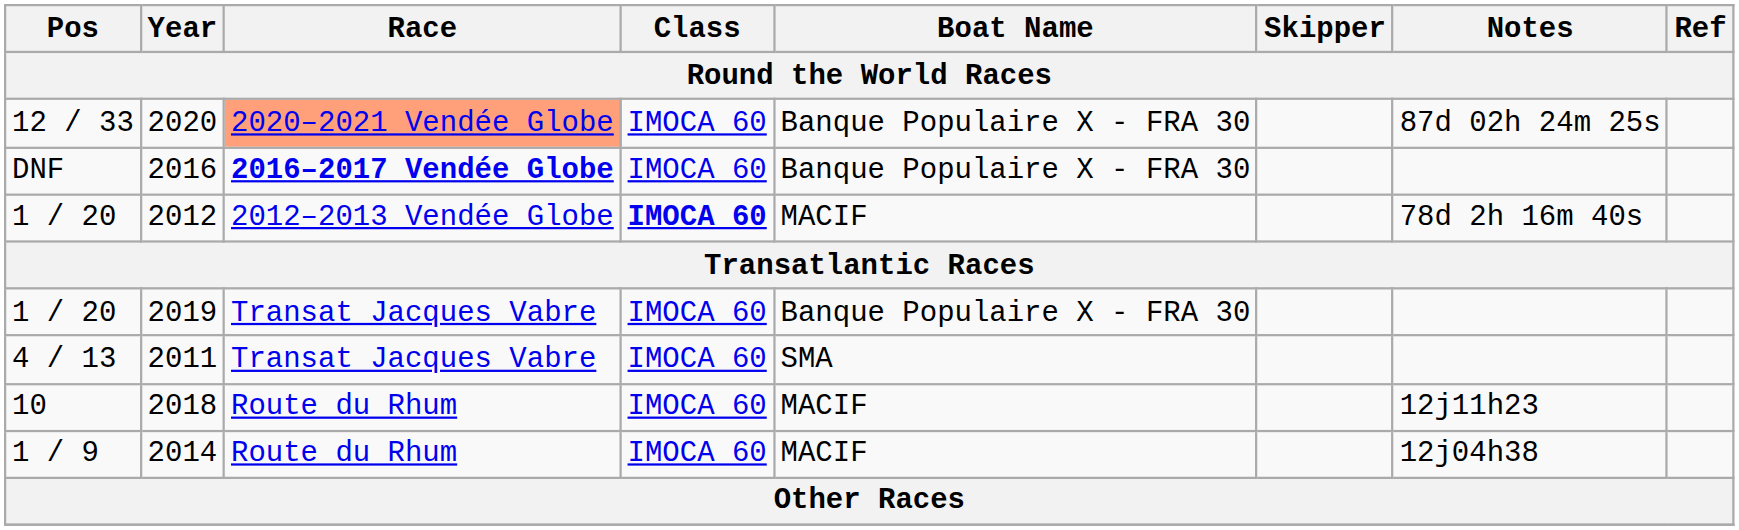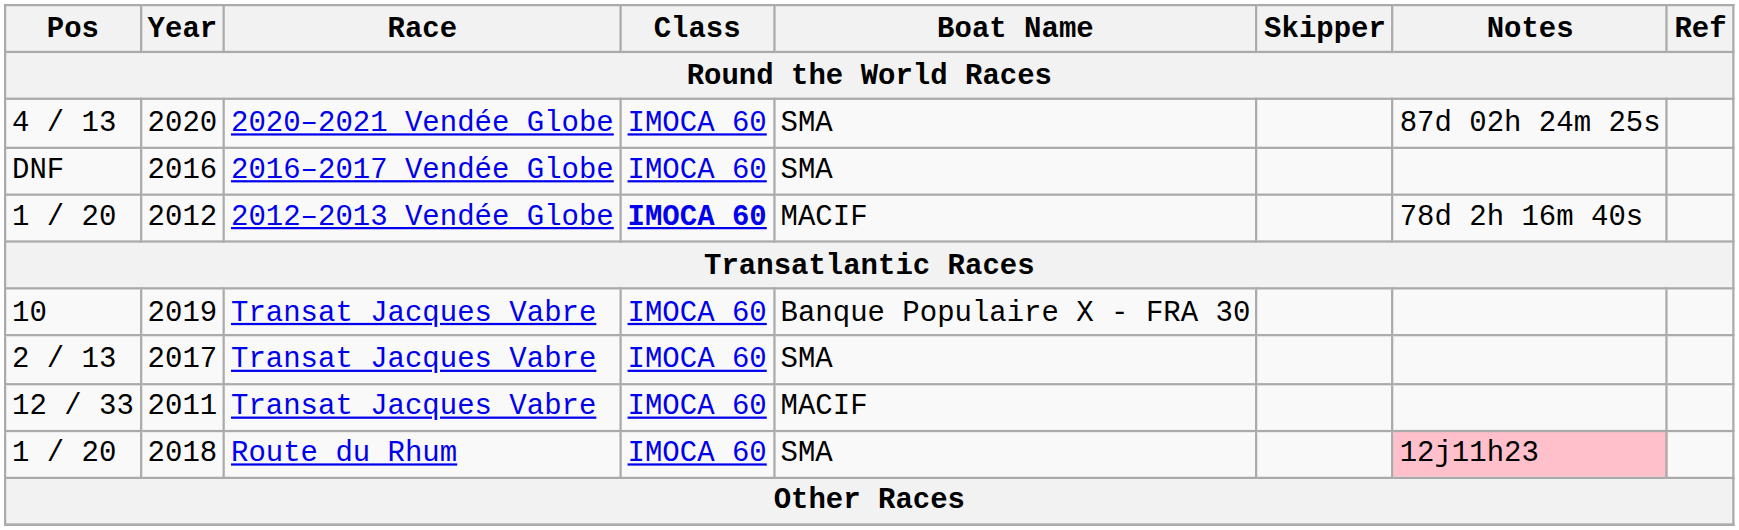 <table class="wikitable sortable">
 <tr>
 <th>Pos</th>
 <th>Year</th>
 <th>Race</th>
 <th>Class</th>
 <th>Boat Name</th>
 <th>Skipper</th>
 <th>Notes</th>
 <th>Ref</th>
 </tr>
 <tr>
 <th colspan = 8><strong>Round the World Races</strong></th>
 </tr>
 <tr>
-<td>12 / 33</td>
+<td>4 / 13</td>
 <td>2020</td>
-<td style="background: lightsalmon;"><a href='#'>2020–2021 Vendée Globe</a></td>
+<td><a href='#'>2020–2021 Vendée Globe</a></td>
 <td><a href='#'>IMOCA 60</a></td>
-<td>Banque Populaire X - FRA 30</td>
+<td>SMA</td>
 <td></td>
 <td>87d 02h 24m 25s</td>
 <td></td>
 </tr>
 <tr>
 <td>DNF</td>
 <td>2016</td>
-<td><strong><a href='#'>2016–2017 Vendée Globe</a></strong></td>
+<td><a href='#'>2016–2017 Vendée Globe</a></td>
 <td><a href='#'>IMOCA 60</a></td>
-<td>Banque Populaire X - FRA 30</td>
+<td>SMA</td>
 <td></td>
 <td></td>
 <td></td>
 </tr>
 <tr>
 <td>1 / 20</td>
 <td>2012</td>
 <td><a href='#'>2012–2013 Vendée Globe</a></td>
 <td><strong><a href='#'>IMOCA 60</a></strong></td>
 <td>MACIF</td>
 <td></td>
 <td>78d 2h 16m 40s</td>
 <td></td>
 </tr>
 <tr>
 <th colspan = 8><strong>Transatlantic Races</strong></th>
 </tr>
 <tr>
-<td>1 / 20</td>
+<td>10</td>
 <td>2019</td>
 <td><a href='#'>Transat Jacques Vabre</a></td>
 <td><a href='#'>IMOCA 60</a></td>
 <td>Banque Populaire X - FRA 30</td>
 <td> <br> </td>
 <td></td>
 <td></td>
 </tr>
 <tr>
-<td>4 / 13</td>
+<td>2 / 13</td>
+<td>2017</td>
+<td><a href='#'>Transat Jacques Vabre</a></td>
+<td><a href='#'>IMOCA 60</a></td>
+<td>SMA</td>
+<td> <br> </td>
+<td></td>
+<td></td>
+</tr>
+<tr>
+<td>12 / 33</td>
 <td>2011</td>
 <td><a href='#'>Transat Jacques Vabre</a></td>
 <td><a href='#'>IMOCA 60</a></td>
-<td>SMA</td>
+<td>MACIF</td>
 <td>  <br> </td>
 <td></td>
 <td></td>
 </tr>
 <tr>
-<td>10</td>
+<td>1 / 20</td>
 <td>2018</td>
 <td><a href='#'>Route du Rhum</a></td>
 <td><a href='#'>IMOCA 60</a></td>
-<td>MACIF</td>
+<td>SMA</td>
 <td></td>
-<td>12j11h23</td>
-<td></td>
-</tr>
-<tr>
-<td>1 / 9</td>
-<td>2014</td>
-<td><a href='#'>Route du Rhum</a></td>
-<td><a href='#'>IMOCA 60</a></td>
-<td>MACIF</td>
-<td></td>
-<td>12j04h38</td>
+<td style="background: pink;">12j11h23</td>
 <td></td>
 </tr>
 <tr>
 <th colspan = 8><strong>Other Races</strong></th>
 </tr>
 <tr>
 </tr>
 </table>
